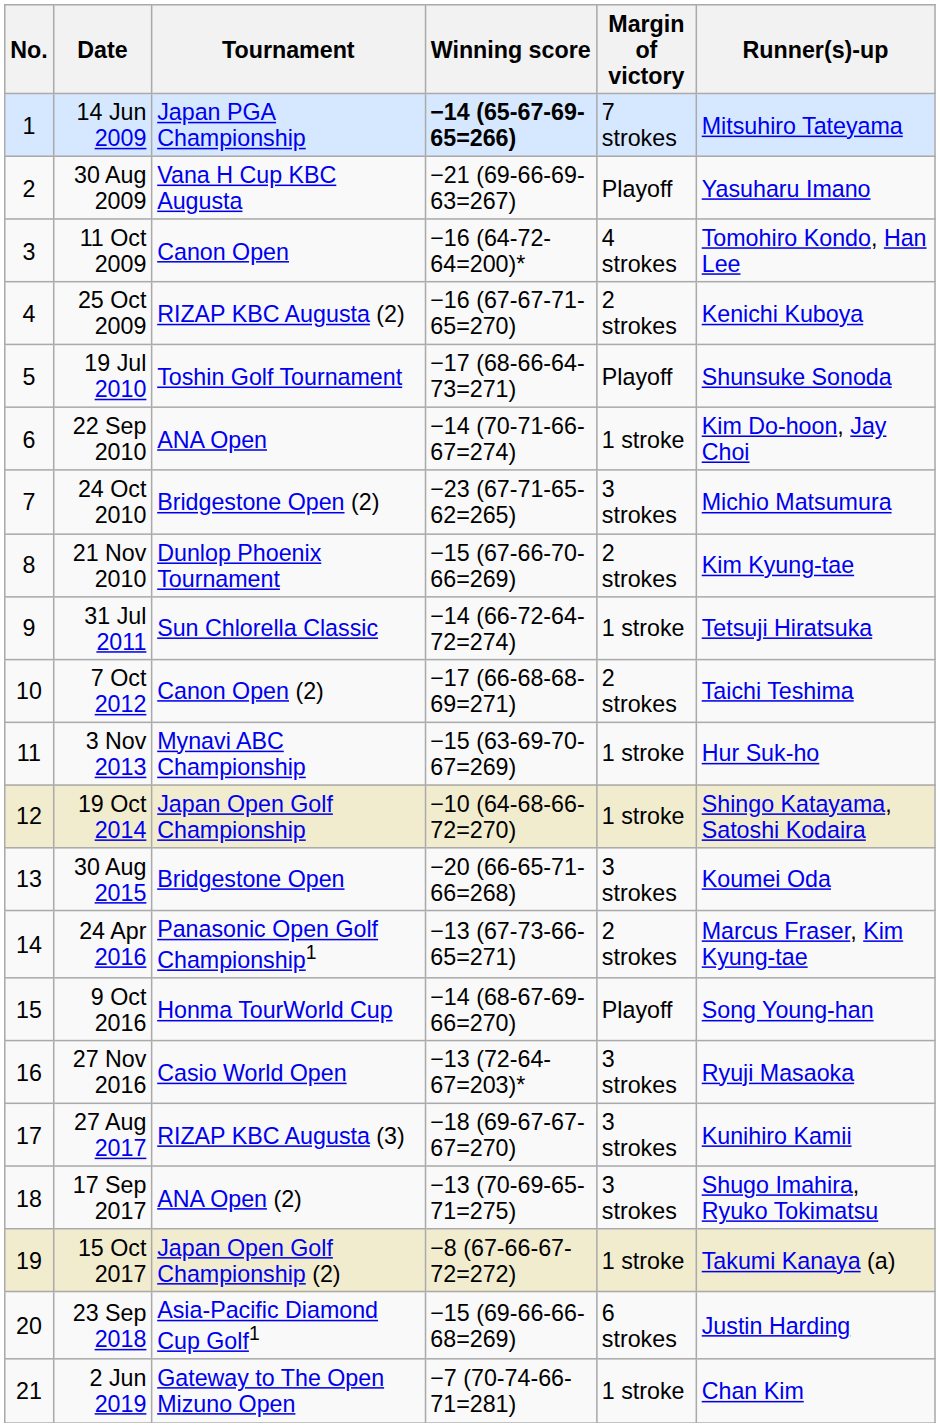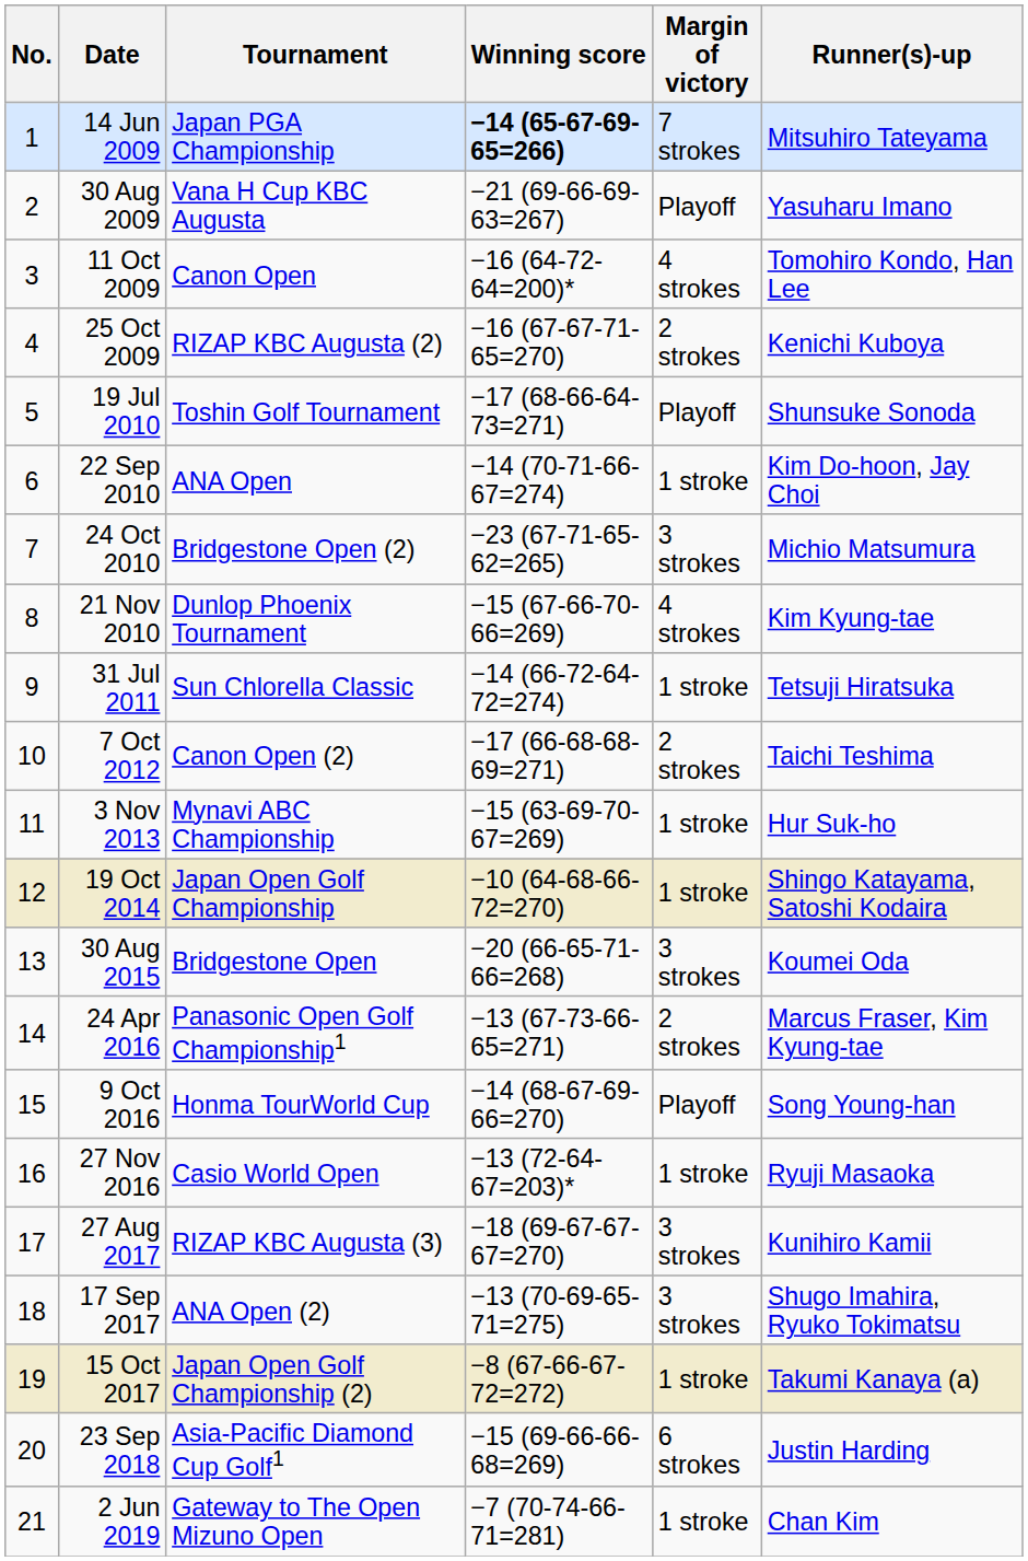 <table class="wikitable" style="font-size:95%;">
 <tr>
 <th>No.</th>
 <th>Date</th>
 <th>Tournament</th>
 <th>Winning score</th>
 <th>Margin of<br>victory</th>
 <th>Runner(s)-up</th>
 </tr>
 <tr style="background:#D6E8FF;">
 <td align=center>1</td>
 <td align=right>14 Jun <a href='#'>2009</a></td>
 <td><a href='#'>Japan PGA Championship</a></td>
 <td><strong>−14 (65-67-69-65=266)</strong></td>
 <td>7 strokes</td>
 <td> <a href='#'>Mitsuhiro Tateyama</a></td>
 </tr>
 <tr>
 <td align=center>2</td>
 <td align=right>30 Aug 2009</td>
 <td><a href='#'>Vana H Cup KBC Augusta</a></td>
 <td>−21 (69-66-69-63=267)</td>
 <td>Playoff</td>
 <td> <a href='#'>Yasuharu Imano</a></td>
 </tr>
 <tr>
 <td align=center>3</td>
 <td align=right>11 Oct 2009</td>
 <td><a href='#'>Canon Open</a></td>
 <td>−16 (64-72-64=200)*</td>
 <td>4 strokes</td>
 <td> <a href='#'>Tomohiro Kondo</a>,  <a href='#'>Han Lee</a></td>
 </tr>
 <tr>
 <td align=center>4</td>
 <td align=right>25 Oct 2009</td>
 <td><a href='#'>RIZAP KBC Augusta</a> (2)</td>
 <td>−16 (67-67-71-65=270)</td>
 <td>2 strokes</td>
 <td> <a href='#'>Kenichi Kuboya</a></td>
 </tr>
 <tr>
 <td align=center>5</td>
 <td align=right>19 Jul <a href='#'>2010</a></td>
 <td><a href='#'>Toshin Golf Tournament</a></td>
 <td>−17 (68-66-64-73=271)</td>
 <td>Playoff</td>
 <td> <a href='#'>Shunsuke Sonoda</a></td>
 </tr>
 <tr>
 <td align=center>6</td>
 <td align=right>22 Sep 2010</td>
 <td><a href='#'>ANA Open</a></td>
 <td>−14 (70-71-66-67=274)</td>
 <td>1 stroke</td>
 <td> <a href='#'>Kim Do-hoon</a>,  <a href='#'>Jay Choi</a></td>
 </tr>
 <tr>
 <td align=center>7</td>
 <td align=right>24 Oct 2010</td>
 <td><a href='#'>Bridgestone Open</a> (2)</td>
 <td>−23 (67-71-65-62=265)</td>
 <td>3 strokes</td>
 <td> <a href='#'>Michio Matsumura</a></td>
 </tr>
 <tr>
 <td align=center>8</td>
 <td align=right>21 Nov 2010</td>
 <td><a href='#'>Dunlop Phoenix Tournament</a></td>
 <td>−15 (67-66-70-66=269)</td>
-<td>2 strokes</td>
+<td>4 strokes</td>
 <td> <a href='#'>Kim Kyung-tae</a></td>
 </tr>
 <tr>
 <td align=center>9</td>
 <td align=right>31 Jul <a href='#'>2011</a></td>
 <td><a href='#'>Sun Chlorella Classic</a></td>
 <td>−14 (66-72-64-72=274)</td>
 <td>1 stroke</td>
 <td> <a href='#'>Tetsuji Hiratsuka</a></td>
 </tr>
 <tr>
 <td align=center>10</td>
 <td align=right>7 Oct <a href='#'>2012</a></td>
 <td><a href='#'>Canon Open</a> (2)</td>
 <td>−17 (66-68-68-69=271)</td>
 <td>2 strokes</td>
 <td> <a href='#'>Taichi Teshima</a></td>
 </tr>
 <tr>
 <td align=center>11</td>
 <td align=right>3 Nov <a href='#'>2013</a></td>
 <td><a href='#'>Mynavi ABC Championship</a></td>
 <td>−15 (63-69-70-67=269)</td>
 <td>1 stroke</td>
 <td> <a href='#'>Hur Suk-ho</a></td>
 </tr>
 <tr style="background:#f2ecce;">
 <td align=center>12</td>
 <td align=right>19 Oct <a href='#'>2014</a></td>
 <td><a href='#'>Japan Open Golf Championship</a></td>
 <td>−10 (64-68-66-72=270)</td>
 <td>1 stroke</td>
 <td> <a href='#'>Shingo Katayama</a>,  <a href='#'>Satoshi Kodaira</a></td>
 </tr>
 <tr>
 <td align=center>13</td>
 <td align=right>30 Aug <a href='#'>2015</a></td>
 <td><a href='#'>Bridgestone Open</a></td>
 <td>−20 (66-65-71-66=268)</td>
 <td>3 strokes</td>
 <td> <a href='#'>Koumei Oda</a></td>
 </tr>
 <tr>
 <td align=center>14</td>
 <td align=right>24 Apr <a href='#'>2016</a></td>
 <td><a href='#'>Panasonic Open Golf Championship</a><sup>1</sup></td>
 <td>−13 (67-73-66-65=271)</td>
 <td>2 strokes</td>
 <td> <a href='#'>Marcus Fraser</a>,  <a href='#'>Kim Kyung-tae</a></td>
 </tr>
 <tr>
 <td align=center>15</td>
 <td align=right>9 Oct 2016</td>
 <td><a href='#'>Honma TourWorld Cup</a></td>
 <td>−14 (68-67-69-66=270)</td>
 <td>Playoff</td>
 <td> <a href='#'>Song Young-han</a></td>
 </tr>
 <tr>
 <td align=center>16</td>
 <td align=right>27 Nov 2016</td>
 <td><a href='#'>Casio World Open</a></td>
 <td>−13 (72-64-67=203)*</td>
-<td>3 strokes</td>
+<td>1 stroke</td>
 <td> <a href='#'>Ryuji Masaoka</a></td>
 </tr>
 <tr>
 <td align=center>17</td>
 <td align=right>27 Aug <a href='#'>2017</a></td>
 <td><a href='#'>RIZAP KBC Augusta</a> (3)</td>
 <td>−18 (69-67-67-67=270)</td>
 <td>3 strokes</td>
 <td> <a href='#'>Kunihiro Kamii</a></td>
 </tr>
 <tr>
 <td align=center>18</td>
 <td align=right>17 Sep 2017</td>
 <td><a href='#'>ANA Open</a> (2)</td>
 <td>−13 (70-69-65-71=275)</td>
 <td>3 strokes</td>
 <td> <a href='#'>Shugo Imahira</a>,  <a href='#'>Ryuko Tokimatsu</a></td>
 </tr>
 <tr style="background:#f2ecce;">
 <td align=center>19</td>
 <td align=right>15 Oct 2017</td>
 <td><a href='#'>Japan Open Golf Championship</a> (2)</td>
 <td>−8 (67-66-67-72=272)</td>
 <td>1 stroke</td>
 <td> <a href='#'>Takumi Kanaya</a> (a)</td>
 </tr>
 <tr>
 <td align=center>20</td>
 <td align=right>23 Sep <a href='#'>2018</a></td>
 <td><a href='#'>Asia-Pacific Diamond Cup Golf</a><sup>1</sup></td>
 <td>−15 (69-66-66-68=269)</td>
 <td>6 strokes</td>
 <td> <a href='#'>Justin Harding</a></td>
 </tr>
 <tr>
 <td align=center>21</td>
 <td align=right>2 Jun <a href='#'>2019</a></td>
 <td><a href='#'>Gateway to The Open Mizuno Open</a></td>
 <td>−7 (70-74-66-71=281)</td>
 <td>1 stroke</td>
 <td> <a href='#'>Chan Kim</a></td>
 </tr>
 </table>
